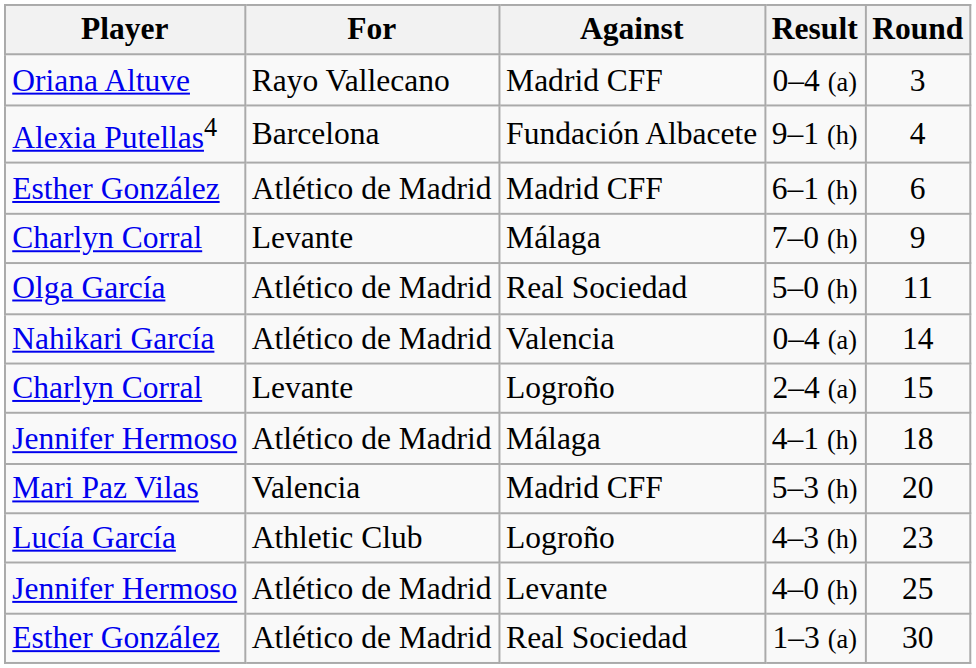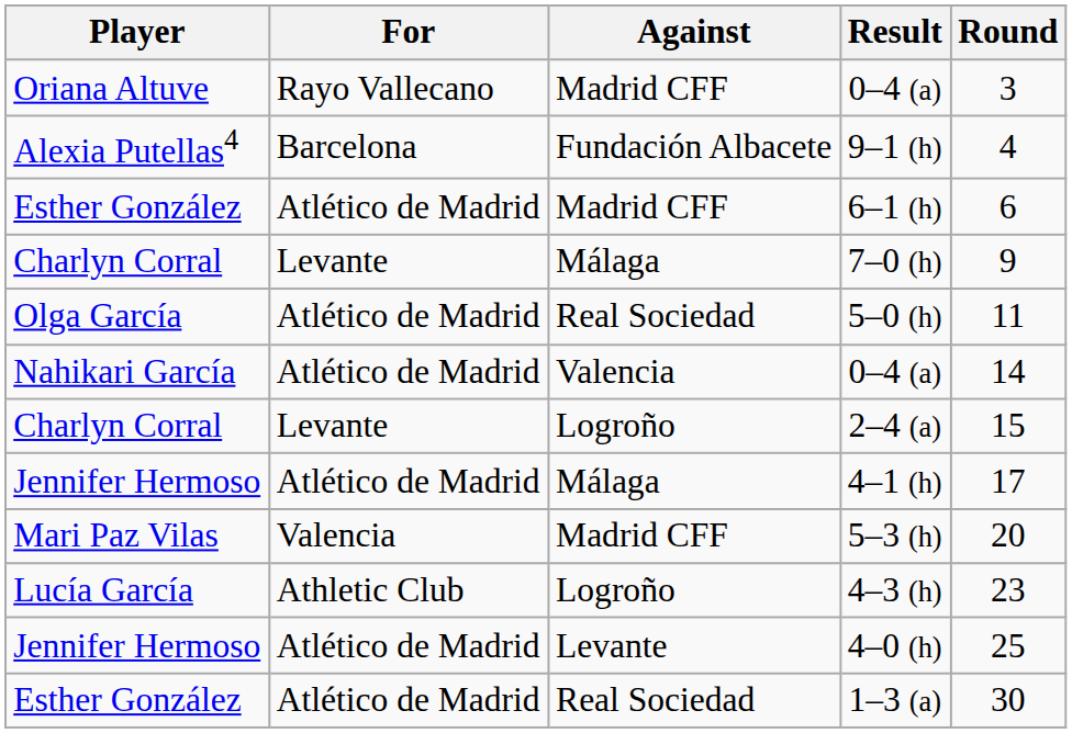 <table class="wikitable sortable">
 <tr>
 <th>Player</th>
 <th>For</th>
 <th>Against</th>
 <th align=center>Result</th>
 <th>Round</th>
 </tr>
 <tr>
 <td> <a href='#'>Oriana Altuve</a></td>
 <td>Rayo Vallecano</td>
 <td>Madrid CFF</td>
 <td align="center">0–4 <small>(a)</small></td>
 <td align="center">3</td>
 </tr>
 <tr>
 <td> <a href='#'>Alexia Putellas</a><sup>4</sup></td>
 <td>Barcelona</td>
 <td>Fundación Albacete</td>
 <td align="center">9–1 <small>(h)</small></td>
 <td align="center">4</td>
 </tr>
 <tr>
 <td> <a href='#'>Esther González</a></td>
 <td>Atlético de Madrid</td>
 <td>Madrid CFF</td>
 <td align="center">6–1 <small>(h)</small></td>
 <td align="center">6</td>
 </tr>
 <tr>
 <td> <a href='#'>Charlyn Corral</a></td>
 <td>Levante</td>
 <td>Málaga</td>
 <td align="center">7–0 <small>(h)</small></td>
 <td align="center">9</td>
 </tr>
 <tr>
 <td> <a href='#'>Olga García</a></td>
 <td>Atlético de Madrid</td>
 <td>Real Sociedad</td>
 <td align="center">5–0 <small>(h)</small></td>
 <td align="center">11</td>
 </tr>
 <tr>
 <td> <a href='#'>Nahikari García</a></td>
 <td>Atlético de Madrid</td>
 <td>Valencia</td>
 <td align="center">0–4 <small>(a)</small></td>
 <td align="center">14</td>
 </tr>
 <tr>
 <td> <a href='#'>Charlyn Corral</a></td>
 <td>Levante</td>
 <td>Logroño</td>
 <td align="center">2–4 <small>(a)</small></td>
 <td align="center">15</td>
 </tr>
 <tr>
 <td> <a href='#'>Jennifer Hermoso</a></td>
 <td>Atlético de Madrid</td>
 <td>Málaga</td>
 <td align="center">4–1 <small>(h)</small></td>
-<td align="center">18</td>
+<td align="center">17</td>
 </tr>
 <tr>
 <td> <a href='#'>Mari Paz Vilas</a></td>
 <td>Valencia</td>
 <td>Madrid CFF</td>
 <td align="center">5–3 <small>(h)</small></td>
 <td align="center">20</td>
 </tr>
 <tr>
 <td> <a href='#'>Lucía García</a></td>
 <td>Athletic Club</td>
 <td>Logroño</td>
 <td align="center">4–3 <small>(h)</small></td>
 <td align="center">23</td>
 </tr>
 <tr>
 <td> <a href='#'>Jennifer Hermoso</a></td>
 <td>Atlético de Madrid</td>
 <td>Levante</td>
 <td align="center">4–0 <small>(h)</small></td>
 <td align="center">25</td>
 </tr>
 <tr>
 <td> <a href='#'>Esther González</a></td>
 <td>Atlético de Madrid</td>
 <td>Real Sociedad</td>
 <td align="center">1–3 <small>(a)</small></td>
 <td align="center">30</td>
 </tr>
 </table>
